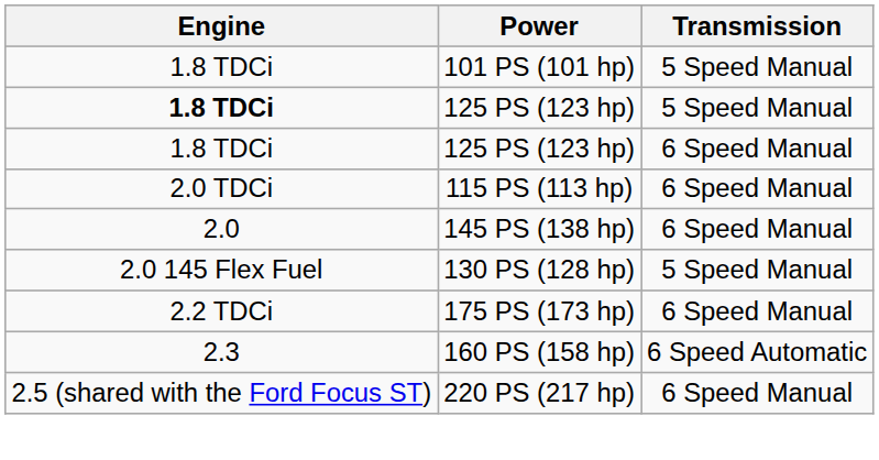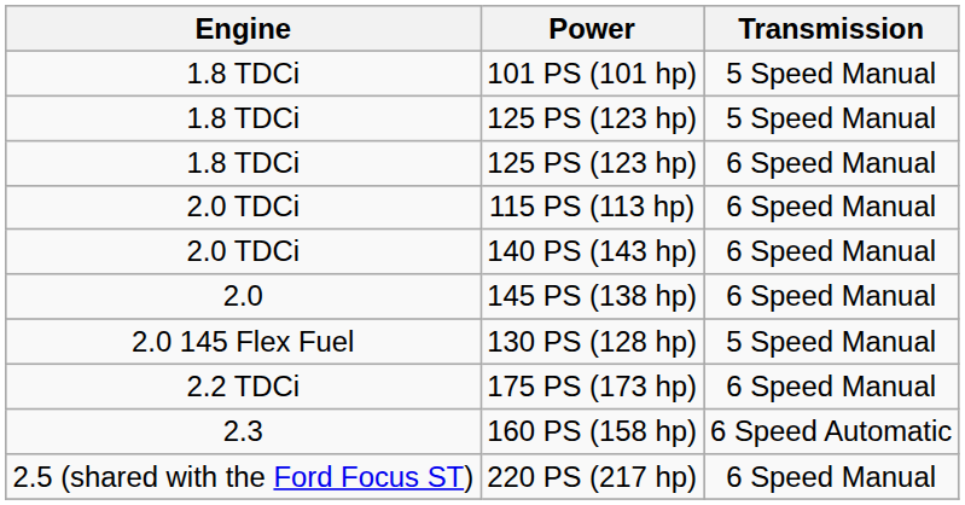 <table class="wikitable" style="text-align: center; font-size: 92%;">
 <tr>
 <th>Engine</th>
 <th>Power</th>
 <th>Transmission</th>
 </tr>
 <tr>
 <td>1.8 TDCi</td>
 <td>101 PS (101 hp)</td>
 <td>5 Speed Manual</td>
 </tr>
 <tr>
-<td><strong>1.8 TDCi</strong></td>
+<td>1.8 TDCi</td>
 <td>125 PS (123 hp)</td>
 <td>5 Speed Manual</td>
 </tr>
 <tr>
 <td>1.8 TDCi</td>
 <td>125 PS (123 hp)</td>
 <td>6 Speed Manual</td>
 </tr>
 <tr>
 <td>2.0 TDCi</td>
 <td>115 PS (113 hp)</td>
+<td>6 Speed Manual</td>
+</tr>
+<tr>
+<td>2.0 TDCi</td>
+<td>140 PS (143 hp)</td>
 <td>6 Speed Manual</td>
 </tr>
 <tr>
 <td>2.0</td>
 <td>145 PS (138 hp)</td>
 <td>6 Speed Manual</td>
 </tr>
 <tr>
 <td>2.0 145 Flex Fuel</td>
 <td>130 PS (128 hp)</td>
 <td>5 Speed Manual</td>
 </tr>
 <tr>
 <td>2.2 TDCi</td>
 <td>175 PS (173 hp)</td>
 <td>6 Speed Manual</td>
 </tr>
 <tr>
 <td>2.3</td>
 <td>160 PS (158 hp)</td>
 <td>6 Speed Automatic</td>
 </tr>
 <tr>
 <td>2.5 (shared with the <a href='#'>Ford Focus ST</a>)</td>
 <td>220 PS (217 hp)</td>
 <td>6 Speed Manual</td>
 </tr>
 </table>
